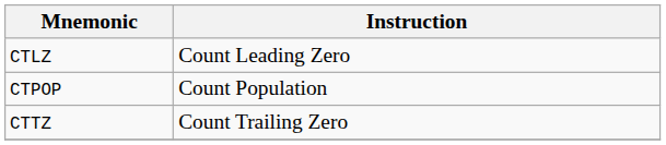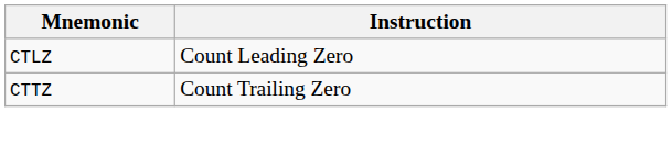 <table class="wikitable">
 <tr>
 <th width="120">Mnemonic</th>
 <th width="360">Instruction</th>
 </tr>
 <tr>
 <td><code>CTLZ</code></td>
 <td>Count Leading Zero</td>
 </tr>
 <tr>
-<td><code>CTPOP</code></td>
-<td>Count Population</td>
-</tr>
-<tr>
 <td><code>CTTZ</code></td>
 <td>Count Trailing Zero</td>
 </tr>
 <tr>
 </tr>
 </table>
